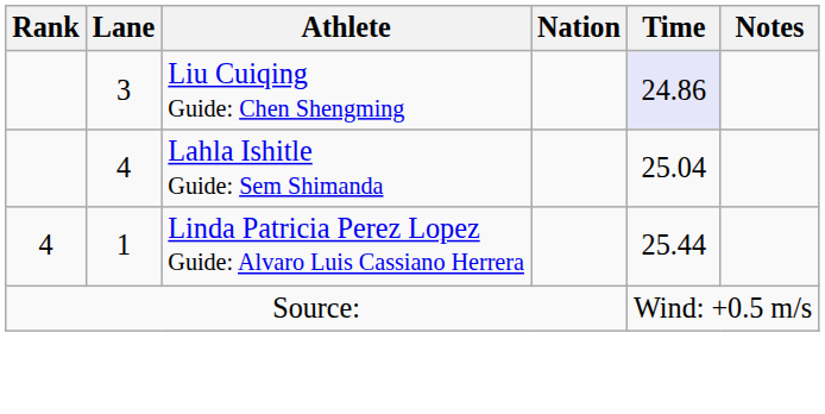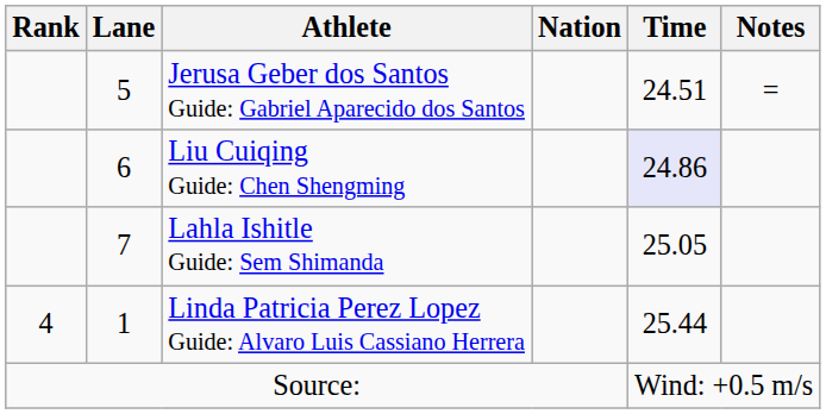 <table class="wikitable sortable" style="text-align:center;">
 <tr>
 <th scope="col">Rank</th>
 <th scope="col">Lane</th>
 <th scope="col">Athlete</th>
 <th scope="col">Nation</th>
 <th scope="col">Time</th>
 <th scope="col">Notes</th>
 </tr>
 <tr>
 <td></td>
-<td>3</td>
+<td>5</td>
+<td align=left><a href='#'>Jerusa Geber dos Santos</a><br><small>Guide: <a href='#'>Gabriel Aparecido dos Santos</a></small></td>
+<td align=left></td>
+<td>24.51</td>
+<td>=</td>
+</tr>
+<tr>
+<td></td>
+<td>6</td>
 <td align=left><a href='#'>Liu Cuiqing</a><br><small>Guide: <a href='#'>Chen Shengming</a></small></td>
 <td align=left></td>
 <td style="background: lavender;">24.86</td>
 <td></td>
 </tr>
 <tr>
 <td></td>
-<td>4</td>
+<td>7</td>
 <td align=left><a href='#'>Lahla Ishitle</a><br><small>Guide: <a href='#'>Sem Shimanda</a></small></td>
 <td align=left></td>
-<td>25.04</td>
+<td>25.05</td>
 <td></td>
 </tr>
 <tr>
 <td>4</td>
 <td>1</td>
 <td align=left><a href='#'>Linda Patricia Perez Lopez</a><br><small>Guide: <a href='#'>Alvaro Luis Cassiano Herrera</a></small></td>
 <td align=left></td>
 <td>25.44</td>
 <td></td>
 </tr>
 <tr class="sortbottom">
 <td colspan=4>Source:</td>
 <td colspan="2" style="text-align:left;">Wind: +0.5 m/s</td>
 </tr>
 </table>
